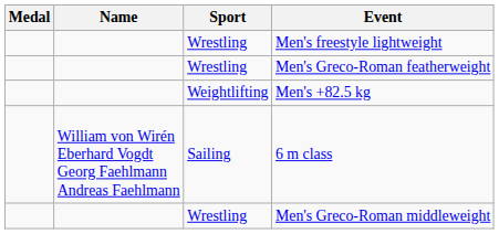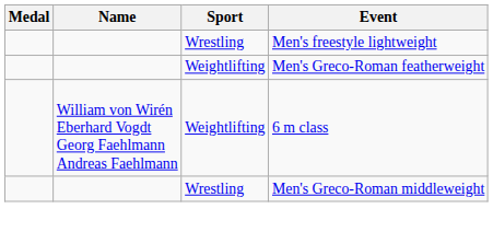 <table class="wikitable sortable" style="font-size:90%">
 <tr>
 <th>Medal</th>
 <th>Name</th>
 <th>Sport</th>
 <th>Event</th>
 </tr>
 <tr>
 <td></td>
 <td></td>
 <td><a href='#'>Wrestling</a></td>
 <td><a href='#'>Men's freestyle lightweight</a></td>
 </tr>
 <tr>
 <td></td>
 <td></td>
-<td><a href='#'>Wrestling</a></td>
+<td><a href='#'>Weightlifting</a></td>
 <td><a href='#'>Men's Greco-Roman featherweight</a></td>
 </tr>
 <tr>
 <td></td>
-<td></td>
+<td> <br><a href='#'>William von Wirén</a> <br><a href='#'>Eberhard Vogdt</a> <br><a href='#'>Georg Faehlmann</a> <br><a href='#'>Andreas Faehlmann</a></td>
 <td><a href='#'>Weightlifting</a></td>
-<td><a href='#'>Men's +82.5 kg</a></td>
-</tr>
-<tr>
-<td></td>
-<td> <br><a href='#'>William von Wirén</a> <br><a href='#'>Eberhard Vogdt</a> <br><a href='#'>Georg Faehlmann</a> <br><a href='#'>Andreas Faehlmann</a></td>
-<td><a href='#'>Sailing</a></td>
 <td><a href='#'>6 m class</a></td>
 </tr>
 <tr>
 <td></td>
 <td></td>
 <td><a href='#'>Wrestling</a></td>
 <td><a href='#'>Men's Greco-Roman middleweight</a></td>
 </tr>
 </table>
